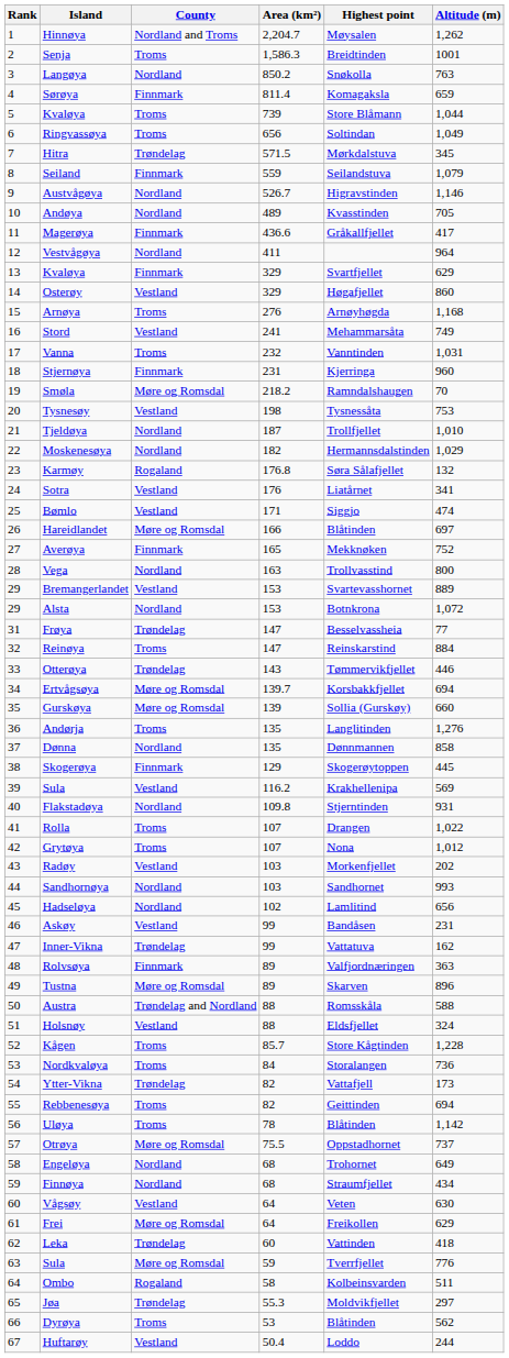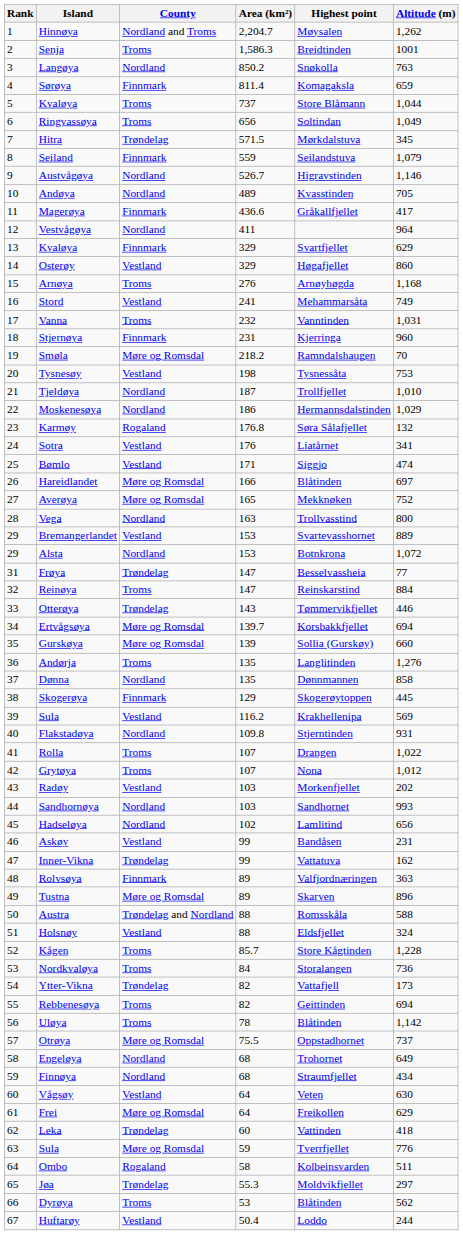 <table class="wikitable sortable">
 <tr>
 <th>Rank</th>
 <th>Island</th>
 <th><a href='#'>County</a></th>
 <th>Area (km²)</th>
 <th>Highest point</th>
 <th><a href='#'>Altitude</a> (m)</th>
 </tr>
 <tr>
 <td>1</td>
 <td><a href='#'>Hinnøya</a></td>
 <td><a href='#'>Nordland</a> and <a href='#'>Troms</a></td>
 <td>2,204.7</td>
 <td><a href='#'>Møysalen</a></td>
 <td>1,262</td>
 </tr>
 <tr>
 <td>2</td>
 <td><a href='#'>Senja</a></td>
 <td><a href='#'>Troms</a></td>
 <td>1,586.3</td>
 <td><a href='#'>Breidtinden</a></td>
 <td>1001</td>
 </tr>
 <tr>
 <td>3</td>
 <td><a href='#'>Langøya</a></td>
 <td><a href='#'>Nordland</a></td>
 <td>850.2</td>
 <td><a href='#'>Snøkolla</a></td>
 <td>763</td>
 </tr>
 <tr>
 <td>4</td>
 <td><a href='#'>Sørøya</a></td>
 <td><a href='#'>Finnmark</a></td>
 <td>811.4</td>
 <td><a href='#'>Komagaksla</a></td>
 <td>659</td>
 </tr>
 <tr>
 <td>5</td>
 <td><a href='#'>Kvaløya</a></td>
 <td><a href='#'>Troms</a></td>
-<td>739</td>
+<td>737</td>
 <td><a href='#'>Store Blåmann</a></td>
 <td>1,044</td>
 </tr>
 <tr>
 <td>6</td>
 <td><a href='#'>Ringvassøya</a></td>
 <td><a href='#'>Troms</a></td>
 <td>656</td>
 <td><a href='#'>Soltindan</a></td>
 <td>1,049</td>
 </tr>
 <tr>
 <td>7</td>
 <td><a href='#'>Hitra</a></td>
 <td><a href='#'>Trøndelag</a></td>
 <td>571.5</td>
 <td><a href='#'>Mørkdalstuva</a></td>
 <td>345</td>
 </tr>
 <tr>
 <td>8</td>
 <td><a href='#'>Seiland</a></td>
 <td><a href='#'>Finnmark</a></td>
 <td>559</td>
 <td><a href='#'>Seilandstuva</a></td>
 <td>1,079</td>
 </tr>
 <tr>
 <td>9</td>
 <td><a href='#'>Austvågøya</a></td>
 <td><a href='#'>Nordland</a></td>
 <td>526.7</td>
 <td><a href='#'>Higravstinden</a></td>
 <td>1,146</td>
 </tr>
 <tr>
 <td>10</td>
 <td><a href='#'>Andøya</a></td>
 <td><a href='#'>Nordland</a></td>
 <td>489</td>
 <td><a href='#'>Kvasstinden</a></td>
 <td>705</td>
 </tr>
 <tr>
 <td>11</td>
 <td><a href='#'>Magerøya</a></td>
 <td><a href='#'>Finnmark</a></td>
 <td>436.6</td>
 <td><a href='#'>Gråkallfjellet</a></td>
 <td>417</td>
 </tr>
 <tr>
 <td>12</td>
 <td><a href='#'>Vestvågøya</a></td>
 <td><a href='#'>Nordland</a></td>
 <td>411</td>
 <td></td>
 <td>964</td>
 </tr>
 <tr>
 <td>13</td>
 <td><a href='#'>Kvaløya</a></td>
 <td><a href='#'>Finnmark</a></td>
 <td>329</td>
 <td><a href='#'>Svartfjellet</a></td>
 <td>629</td>
 </tr>
 <tr>
 <td>14</td>
 <td><a href='#'>Osterøy</a></td>
 <td><a href='#'>Vestland</a></td>
 <td>329</td>
 <td><a href='#'>Høgafjellet</a></td>
 <td>860</td>
 </tr>
 <tr>
 <td>15</td>
 <td><a href='#'>Arnøya</a></td>
 <td><a href='#'>Troms</a></td>
 <td>276</td>
 <td><a href='#'>Arnøyhøgda</a></td>
 <td>1,168</td>
 </tr>
 <tr>
 <td>16</td>
 <td><a href='#'>Stord</a></td>
 <td><a href='#'>Vestland</a></td>
 <td>241</td>
 <td><a href='#'>Mehammarsåta</a></td>
 <td>749</td>
 </tr>
 <tr>
 <td>17</td>
 <td><a href='#'>Vanna</a></td>
 <td><a href='#'>Troms</a></td>
 <td>232</td>
 <td><a href='#'>Vanntinden</a></td>
 <td>1,031</td>
 </tr>
 <tr>
 <td>18</td>
 <td><a href='#'>Stjernøya</a></td>
 <td><a href='#'>Finnmark</a></td>
 <td>231</td>
 <td><a href='#'>Kjerringa</a></td>
 <td>960</td>
 </tr>
 <tr>
 <td>19</td>
 <td><a href='#'>Smøla</a></td>
 <td><a href='#'>Møre og Romsdal</a></td>
 <td>218.2</td>
 <td><a href='#'>Ramndalshaugen</a></td>
 <td>70</td>
 </tr>
 <tr>
 <td>20</td>
 <td><a href='#'>Tysnesøy</a></td>
 <td><a href='#'>Vestland</a></td>
 <td>198</td>
 <td><a href='#'>Tysnessåta</a></td>
 <td>753</td>
 </tr>
 <tr>
 <td>21</td>
 <td><a href='#'>Tjeldøya</a></td>
 <td><a href='#'>Nordland</a></td>
 <td>187</td>
 <td><a href='#'>Trollfjellet</a></td>
 <td>1,010</td>
 </tr>
 <tr>
 <td>22</td>
 <td><a href='#'>Moskenesøya</a></td>
 <td><a href='#'>Nordland</a></td>
-<td>182</td>
+<td>186</td>
 <td><a href='#'>Hermannsdalstinden</a></td>
 <td>1,029</td>
 </tr>
 <tr>
 <td>23</td>
 <td><a href='#'>Karmøy</a></td>
 <td><a href='#'>Rogaland</a></td>
 <td>176.8</td>
 <td><a href='#'>Søra Sålafjellet</a></td>
 <td>132</td>
 </tr>
 <tr>
 <td>24</td>
 <td><a href='#'>Sotra</a></td>
 <td><a href='#'>Vestland</a></td>
 <td>176</td>
 <td><a href='#'>Liatårnet</a></td>
 <td>341</td>
 </tr>
 <tr>
 <td>25</td>
 <td><a href='#'>Bømlo</a></td>
 <td><a href='#'>Vestland</a></td>
 <td>171</td>
 <td><a href='#'>Siggjo</a></td>
 <td>474</td>
 </tr>
 <tr>
 <td>26</td>
 <td><a href='#'>Hareidlandet</a></td>
 <td><a href='#'>Møre og Romsdal</a></td>
 <td>166</td>
 <td><a href='#'>Blåtinden</a></td>
 <td>697</td>
 </tr>
 <tr>
 <td>27</td>
 <td><a href='#'>Averøya</a></td>
-<td><a href='#'>Finnmark</a></td>
+<td><a href='#'>Møre og Romsdal</a></td>
 <td>165</td>
 <td><a href='#'>Mekknøken</a></td>
 <td>752</td>
 </tr>
 <tr>
 <td>28</td>
 <td><a href='#'>Vega</a></td>
 <td><a href='#'>Nordland</a></td>
 <td>163</td>
 <td><a href='#'>Trollvasstind</a></td>
 <td>800</td>
 </tr>
 <tr>
 <td>29</td>
 <td><a href='#'>Bremangerlandet</a></td>
 <td><a href='#'>Vestland</a></td>
 <td>153</td>
 <td><a href='#'>Svartevasshornet</a></td>
 <td>889</td>
 </tr>
 <tr>
 <td>29</td>
 <td><a href='#'>Alsta</a></td>
 <td><a href='#'>Nordland</a></td>
 <td>153</td>
 <td><a href='#'>Botnkrona</a></td>
 <td>1,072</td>
 </tr>
 <tr>
 <td>31</td>
 <td><a href='#'>Frøya</a></td>
 <td><a href='#'>Trøndelag</a></td>
 <td>147</td>
 <td><a href='#'>Besselvassheia</a></td>
 <td>77</td>
 </tr>
 <tr>
 <td>32</td>
 <td><a href='#'>Reinøya</a></td>
 <td><a href='#'>Troms</a></td>
 <td>147</td>
 <td><a href='#'>Reinskarstind</a></td>
 <td>884</td>
 </tr>
 <tr>
 <td>33</td>
 <td><a href='#'>Otterøya</a></td>
 <td><a href='#'>Trøndelag</a></td>
 <td>143</td>
 <td><a href='#'>Tømmervikfjellet</a></td>
 <td>446</td>
 </tr>
 <tr>
 <td>34</td>
 <td><a href='#'>Ertvågsøya</a></td>
 <td><a href='#'>Møre og Romsdal</a></td>
 <td>139.7</td>
 <td><a href='#'>Korsbakkfjellet</a></td>
 <td>694</td>
 </tr>
 <tr>
 <td>35</td>
 <td><a href='#'>Gurskøya</a></td>
 <td><a href='#'>Møre og Romsdal</a></td>
 <td>139</td>
 <td><a href='#'>Sollia (Gurskøy)</a></td>
 <td>660</td>
 </tr>
 <tr>
 <td>36</td>
 <td><a href='#'>Andørja</a></td>
 <td><a href='#'>Troms</a></td>
 <td>135</td>
 <td><a href='#'>Langlitinden</a></td>
 <td>1,276</td>
 </tr>
 <tr>
 <td>37</td>
 <td><a href='#'>Dønna</a></td>
 <td><a href='#'>Nordland</a></td>
 <td>135</td>
 <td><a href='#'>Dønnmannen</a></td>
 <td>858</td>
 </tr>
 <tr>
 <td>38</td>
 <td><a href='#'>Skogerøya</a></td>
 <td><a href='#'>Finnmark</a></td>
 <td>129</td>
 <td><a href='#'>Skogerøytoppen</a></td>
 <td>445</td>
 </tr>
 <tr>
 <td>39</td>
 <td><a href='#'>Sula</a></td>
 <td><a href='#'>Vestland</a></td>
 <td>116.2</td>
 <td><a href='#'>Krakhellenipa</a></td>
 <td>569</td>
 </tr>
 <tr>
 <td>40</td>
 <td><a href='#'>Flakstadøya</a></td>
 <td><a href='#'>Nordland</a></td>
 <td>109.8</td>
 <td><a href='#'>Stjerntinden</a></td>
 <td>931</td>
 </tr>
 <tr>
 <td>41</td>
 <td><a href='#'>Rolla</a></td>
 <td><a href='#'>Troms</a></td>
 <td>107</td>
 <td><a href='#'>Drangen</a></td>
 <td>1,022</td>
 </tr>
 <tr>
 <td>42</td>
 <td><a href='#'>Grytøya</a></td>
 <td><a href='#'>Troms</a></td>
 <td>107</td>
 <td><a href='#'>Nona</a></td>
 <td>1,012</td>
 </tr>
 <tr>
 <td>43</td>
 <td><a href='#'>Radøy</a></td>
 <td><a href='#'>Vestland</a></td>
 <td>103</td>
 <td><a href='#'>Morkenfjellet</a></td>
 <td>202</td>
 </tr>
 <tr>
 <td>44</td>
 <td><a href='#'>Sandhornøya</a></td>
 <td><a href='#'>Nordland</a></td>
 <td>103</td>
 <td><a href='#'>Sandhornet</a></td>
 <td>993</td>
 </tr>
 <tr>
 <td>45</td>
 <td><a href='#'>Hadseløya</a></td>
 <td><a href='#'>Nordland</a></td>
 <td>102</td>
 <td><a href='#'>Lamlitind</a></td>
 <td>656</td>
 </tr>
 <tr>
 <td>46</td>
 <td><a href='#'>Askøy</a></td>
 <td><a href='#'>Vestland</a></td>
 <td>99</td>
 <td><a href='#'>Bandåsen</a></td>
 <td>231</td>
 </tr>
 <tr>
 <td>47</td>
 <td><a href='#'>Inner-Vikna</a></td>
 <td><a href='#'>Trøndelag</a></td>
 <td>99</td>
 <td><a href='#'>Vattatuva</a></td>
 <td>162</td>
 </tr>
 <tr>
 <td>48</td>
 <td><a href='#'>Rolvsøya</a></td>
 <td><a href='#'>Finnmark</a></td>
 <td>89</td>
 <td><a href='#'>Valfjordnæringen</a></td>
 <td>363</td>
 </tr>
 <tr>
 <td>49</td>
 <td><a href='#'>Tustna</a></td>
 <td><a href='#'>Møre og Romsdal</a></td>
 <td>89</td>
 <td><a href='#'>Skarven</a></td>
 <td>896</td>
 </tr>
 <tr>
 <td>50</td>
 <td><a href='#'>Austra</a></td>
 <td><a href='#'>Trøndelag</a> and <a href='#'>Nordland</a></td>
 <td>88</td>
 <td><a href='#'>Romsskåla</a></td>
 <td>588</td>
 </tr>
 <tr>
 <td>51</td>
 <td><a href='#'>Holsnøy</a></td>
 <td><a href='#'>Vestland</a></td>
 <td>88</td>
 <td><a href='#'>Eldsfjellet</a></td>
 <td>324</td>
 </tr>
 <tr>
 <td>52</td>
 <td><a href='#'>Kågen</a></td>
 <td><a href='#'>Troms</a></td>
 <td>85.7</td>
 <td><a href='#'>Store Kågtinden</a></td>
 <td>1,228</td>
 </tr>
 <tr>
 <td>53</td>
 <td><a href='#'>Nordkvaløya</a></td>
 <td><a href='#'>Troms</a></td>
 <td>84</td>
 <td><a href='#'>Storalangen</a></td>
 <td>736</td>
 </tr>
 <tr>
 <td>54</td>
 <td><a href='#'>Ytter-Vikna</a></td>
 <td><a href='#'>Trøndelag</a></td>
 <td>82</td>
 <td><a href='#'>Vattafjell</a></td>
 <td>173</td>
 </tr>
 <tr>
 <td>55</td>
 <td><a href='#'>Rebbenesøya</a></td>
 <td><a href='#'>Troms</a></td>
 <td>82</td>
 <td><a href='#'>Geittinden</a></td>
 <td>694</td>
 </tr>
 <tr>
 <td>56</td>
 <td><a href='#'>Uløya</a></td>
 <td><a href='#'>Troms</a></td>
 <td>78</td>
 <td><a href='#'>Blåtinden</a></td>
 <td>1,142</td>
 </tr>
 <tr>
 <td>57</td>
 <td><a href='#'>Otrøya</a></td>
 <td><a href='#'>Møre og Romsdal</a></td>
 <td>75.5</td>
 <td><a href='#'>Oppstadhornet</a></td>
 <td>737</td>
 </tr>
 <tr>
 <td>58</td>
 <td><a href='#'>Engeløya</a></td>
 <td><a href='#'>Nordland</a></td>
 <td>68</td>
 <td><a href='#'>Trohornet</a></td>
 <td>649</td>
 </tr>
 <tr>
 <td>59</td>
 <td><a href='#'>Finnøya</a></td>
 <td><a href='#'>Nordland</a></td>
 <td>68</td>
 <td><a href='#'>Straumfjellet</a></td>
 <td>434</td>
 </tr>
 <tr>
 <td>60</td>
 <td><a href='#'>Vågsøy</a></td>
 <td><a href='#'>Vestland</a></td>
 <td>64</td>
 <td><a href='#'>Veten</a></td>
 <td>630</td>
 </tr>
 <tr>
 <td>61</td>
 <td><a href='#'>Frei</a></td>
 <td><a href='#'>Møre og Romsdal</a></td>
 <td>64</td>
 <td><a href='#'>Freikollen</a></td>
 <td>629</td>
 </tr>
 <tr>
 <td>62</td>
 <td><a href='#'>Leka</a></td>
 <td><a href='#'>Trøndelag</a></td>
 <td>60</td>
 <td><a href='#'>Vattinden</a></td>
 <td>418</td>
 </tr>
 <tr>
 <td>63</td>
 <td><a href='#'>Sula</a></td>
 <td><a href='#'>Møre og Romsdal</a></td>
 <td>59</td>
 <td><a href='#'>Tverrfjellet</a></td>
 <td>776</td>
 </tr>
 <tr>
 <td>64</td>
 <td><a href='#'>Ombo</a></td>
 <td><a href='#'>Rogaland</a></td>
 <td>58</td>
 <td><a href='#'>Kolbeinsvarden</a></td>
 <td>511</td>
 </tr>
 <tr>
 <td>65</td>
 <td><a href='#'>Jøa</a></td>
 <td><a href='#'>Trøndelag</a></td>
 <td>55.3</td>
 <td><a href='#'>Moldvikfjellet</a></td>
 <td>297</td>
 </tr>
 <tr>
 <td>66</td>
 <td><a href='#'>Dyrøya</a></td>
 <td><a href='#'>Troms</a></td>
 <td>53</td>
 <td><a href='#'>Blåtinden</a></td>
 <td>562</td>
 </tr>
 <tr>
 <td>67</td>
 <td><a href='#'>Huftarøy</a></td>
 <td><a href='#'>Vestland</a></td>
 <td>50.4</td>
 <td><a href='#'>Loddo</a></td>
 <td>244</td>
 </tr>
 </table>
